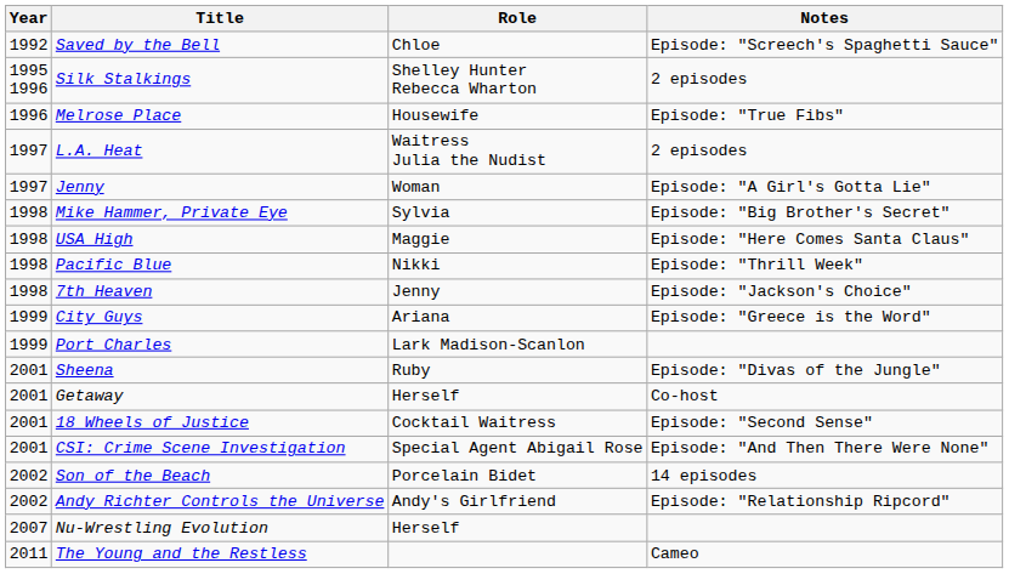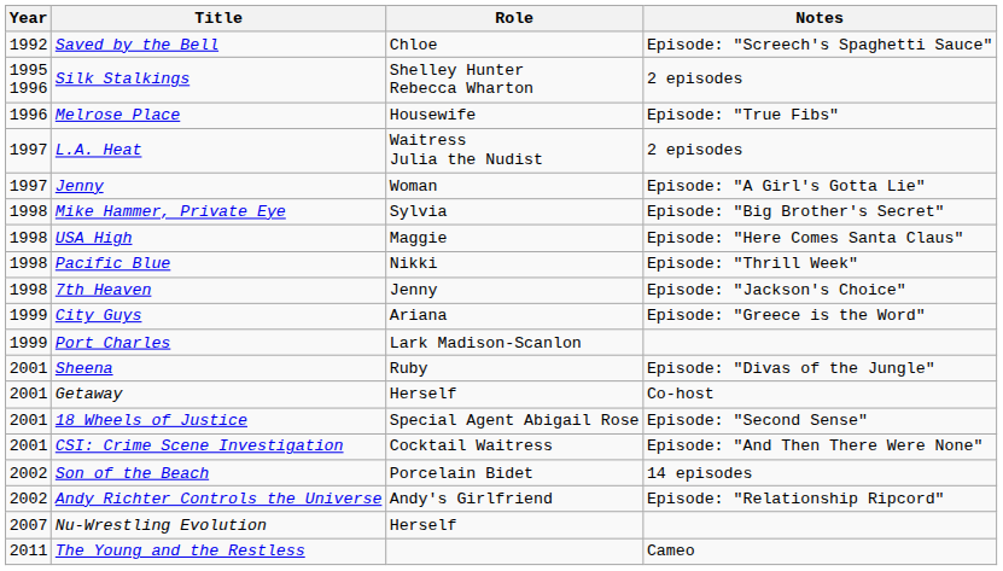 <table class="wikitable sortable">
 <tr>
 <th>Year</th>
 <th>Title</th>
 <th>Role</th>
 <th class="unsortable">Notes</th>
 </tr>
 <tr>
 <td>1992</td>
 <td><em><a href='#'>Saved by the Bell</a></em></td>
 <td>Chloe</td>
 <td>Episode: "Screech's Spaghetti Sauce"</td>
 </tr>
 <tr>
 <td>1995<br>1996</td>
 <td><em><a href='#'>Silk Stalkings</a></em></td>
 <td>Shelley Hunter<br>Rebecca Wharton</td>
 <td>2 episodes</td>
 </tr>
 <tr>
 <td>1996</td>
 <td><em><a href='#'>Melrose Place</a></em></td>
 <td>Housewife</td>
 <td>Episode: "True Fibs"</td>
 </tr>
 <tr>
 <td>1997</td>
 <td><em><a href='#'>L.A. Heat</a></em></td>
 <td>Waitress<br>Julia the Nudist</td>
 <td>2 episodes</td>
 </tr>
 <tr>
 <td>1997</td>
 <td><em><a href='#'>Jenny</a></em></td>
 <td>Woman</td>
 <td>Episode: "A Girl's Gotta Lie"</td>
 </tr>
 <tr>
 <td>1998</td>
 <td><em><a href='#'>Mike Hammer, Private Eye</a></em></td>
 <td>Sylvia</td>
 <td>Episode: "Big Brother's Secret"</td>
 </tr>
 <tr>
 <td>1998</td>
 <td><em><a href='#'>USA High</a></em></td>
 <td>Maggie</td>
 <td>Episode: "Here Comes Santa Claus"</td>
 </tr>
 <tr>
 <td>1998</td>
 <td><em><a href='#'>Pacific Blue</a></em></td>
 <td>Nikki</td>
 <td>Episode: "Thrill Week"</td>
 </tr>
 <tr>
 <td>1998</td>
 <td><em><a href='#'>7th Heaven</a></em></td>
 <td>Jenny</td>
 <td>Episode: "Jackson's Choice"</td>
 </tr>
 <tr>
 <td>1999</td>
 <td><em><a href='#'>City Guys</a></em></td>
 <td>Ariana</td>
 <td>Episode: "Greece is the Word"</td>
 </tr>
 <tr>
 <td>1999</td>
 <td><em><a href='#'>Port Charles</a></em></td>
 <td>Lark Madison-Scanlon</td>
 <td></td>
 </tr>
 <tr>
 <td>2001</td>
 <td><em><a href='#'>Sheena</a></em></td>
 <td>Ruby</td>
 <td>Episode: "Divas of the Jungle"</td>
 </tr>
 <tr>
 <td>2001</td>
 <td><em>Getaway</em></td>
 <td>Herself</td>
 <td>Co-host</td>
 </tr>
 <tr>
 <td>2001</td>
 <td><em><a href='#'>18 Wheels of Justice</a></em></td>
-<td>Cocktail Waitress</td>
+<td>Special Agent Abigail Rose</td>
 <td>Episode: "Second Sense"</td>
 </tr>
 <tr>
 <td>2001</td>
 <td><em><a href='#'>CSI: Crime Scene Investigation</a></em></td>
-<td>Special Agent Abigail Rose</td>
+<td>Cocktail Waitress</td>
 <td>Episode: "And Then There Were None"</td>
 </tr>
 <tr>
 <td>2002</td>
 <td><em><a href='#'>Son of the Beach</a></em></td>
 <td>Porcelain Bidet</td>
 <td>14 episodes</td>
 </tr>
 <tr>
 <td>2002</td>
 <td><em><a href='#'>Andy Richter Controls the Universe</a></em></td>
 <td>Andy's Girlfriend</td>
 <td>Episode: "Relationship Ripcord"</td>
 </tr>
 <tr>
 <td>2007</td>
 <td><em>Nu-Wrestling Evolution</em></td>
 <td>Herself</td>
 <td></td>
 </tr>
 <tr>
 <td>2011</td>
 <td><em><a href='#'>The Young and the Restless</a></em></td>
 <td></td>
 <td>Cameo</td>
 </tr>
 </table>
